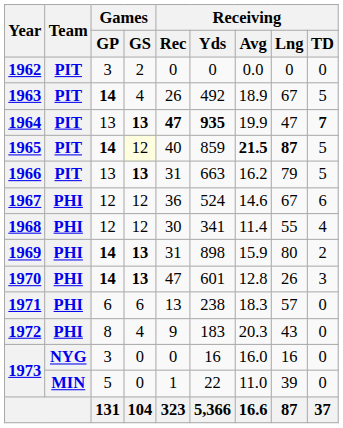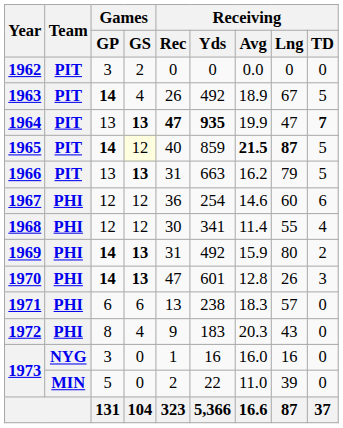 <table class="wikitable" style="text-align:center;">
 <tr>
 <th rowspan="2">Year</th>
 <th rowspan="2">Team</th>
 <th colspan="2">Games</th>
 <th colspan="5">Receiving</th>
 </tr>
 <tr>
 <th>GP</th>
 <th>GS</th>
 <th>Rec</th>
 <th>Yds</th>
 <th>Avg</th>
 <th>Lng</th>
 <th>TD</th>
 </tr>
 <tr>
 <th><a href='#'>1962</a></th>
 <th><a href='#'>PIT</a></th>
 <td>3</td>
 <td>2</td>
 <td>0</td>
 <td>0</td>
 <td>0.0</td>
 <td>0</td>
 <td>0</td>
 </tr>
 <tr>
 <th><a href='#'>1963</a></th>
 <th><a href='#'>PIT</a></th>
 <td><strong>14</strong></td>
 <td>4</td>
 <td>26</td>
 <td>492</td>
 <td>18.9</td>
 <td>67</td>
 <td>5</td>
 </tr>
 <tr>
 <th><a href='#'>1964</a></th>
 <th><a href='#'>PIT</a></th>
 <td>13</td>
 <td><strong>13</strong></td>
 <td><strong>47</strong></td>
 <td><strong>935</strong></td>
 <td>19.9</td>
 <td>47</td>
 <td><strong>7</strong></td>
 </tr>
 <tr>
 <th><a href='#'>1965</a></th>
 <th><a href='#'>PIT</a></th>
 <td><strong>14</strong></td>
 <td style="background: lightyellow;">12</td>
 <td>40</td>
 <td>859</td>
 <td><strong>21.5</strong></td>
 <td><strong>87</strong></td>
 <td>5</td>
 </tr>
 <tr>
 <th><a href='#'>1966</a></th>
 <th><a href='#'>PIT</a></th>
 <td>13</td>
 <td><strong>13</strong></td>
 <td>31</td>
 <td>663</td>
 <td>16.2</td>
 <td>79</td>
 <td>5</td>
 </tr>
 <tr>
 <th><a href='#'>1967</a></th>
 <th><a href='#'>PHI</a></th>
 <td>12</td>
 <td>12</td>
 <td>36</td>
-<td>524</td>
+<td>254</td>
 <td>14.6</td>
-<td>67</td>
+<td>60</td>
 <td>6</td>
 </tr>
 <tr>
 <th><a href='#'>1968</a></th>
 <th><a href='#'>PHI</a></th>
 <td>12</td>
 <td>12</td>
 <td>30</td>
 <td>341</td>
 <td>11.4</td>
 <td>55</td>
 <td>4</td>
 </tr>
 <tr>
 <th><a href='#'>1969</a></th>
 <th><a href='#'>PHI</a></th>
 <td><strong>14</strong></td>
 <td><strong>13</strong></td>
 <td>31</td>
-<td>898</td>
+<td>492</td>
 <td>15.9</td>
 <td>80</td>
 <td>2</td>
 </tr>
 <tr>
 <th><a href='#'>1970</a></th>
 <th><a href='#'>PHI</a></th>
 <td><strong>14</strong></td>
 <td><strong>13</strong></td>
 <td>47</td>
 <td>601</td>
 <td>12.8</td>
 <td>26</td>
 <td>3</td>
 </tr>
 <tr>
 <th><a href='#'>1971</a></th>
 <th><a href='#'>PHI</a></th>
 <td>6</td>
 <td>6</td>
 <td>13</td>
 <td>238</td>
 <td>18.3</td>
 <td>57</td>
 <td>0</td>
 </tr>
 <tr>
 <th><a href='#'>1972</a></th>
 <th><a href='#'>PHI</a></th>
 <td>8</td>
 <td>4</td>
 <td>9</td>
 <td>183</td>
 <td>20.3</td>
 <td>43</td>
 <td>0</td>
 </tr>
 <tr>
 <th rowspan="2"><a href='#'>1973</a></th>
 <th><a href='#'>NYG</a></th>
 <td>3</td>
 <td>0</td>
-<td>0</td>
+<td>1</td>
 <td>16</td>
 <td>16.0</td>
 <td>16</td>
 <td>0</td>
 </tr>
 <tr>
 <th><a href='#'>MIN</a></th>
 <td>5</td>
 <td>0</td>
-<td>1</td>
+<td>2</td>
 <td>22</td>
 <td>11.0</td>
 <td>39</td>
 <td>0</td>
 </tr>
 <tr>
 <th colspan="2"></th>
 <th>131</th>
 <th>104</th>
 <th>323</th>
 <th>5,366</th>
 <th>16.6</th>
 <th>87</th>
 <th>37</th>
 </tr>
 </table>
